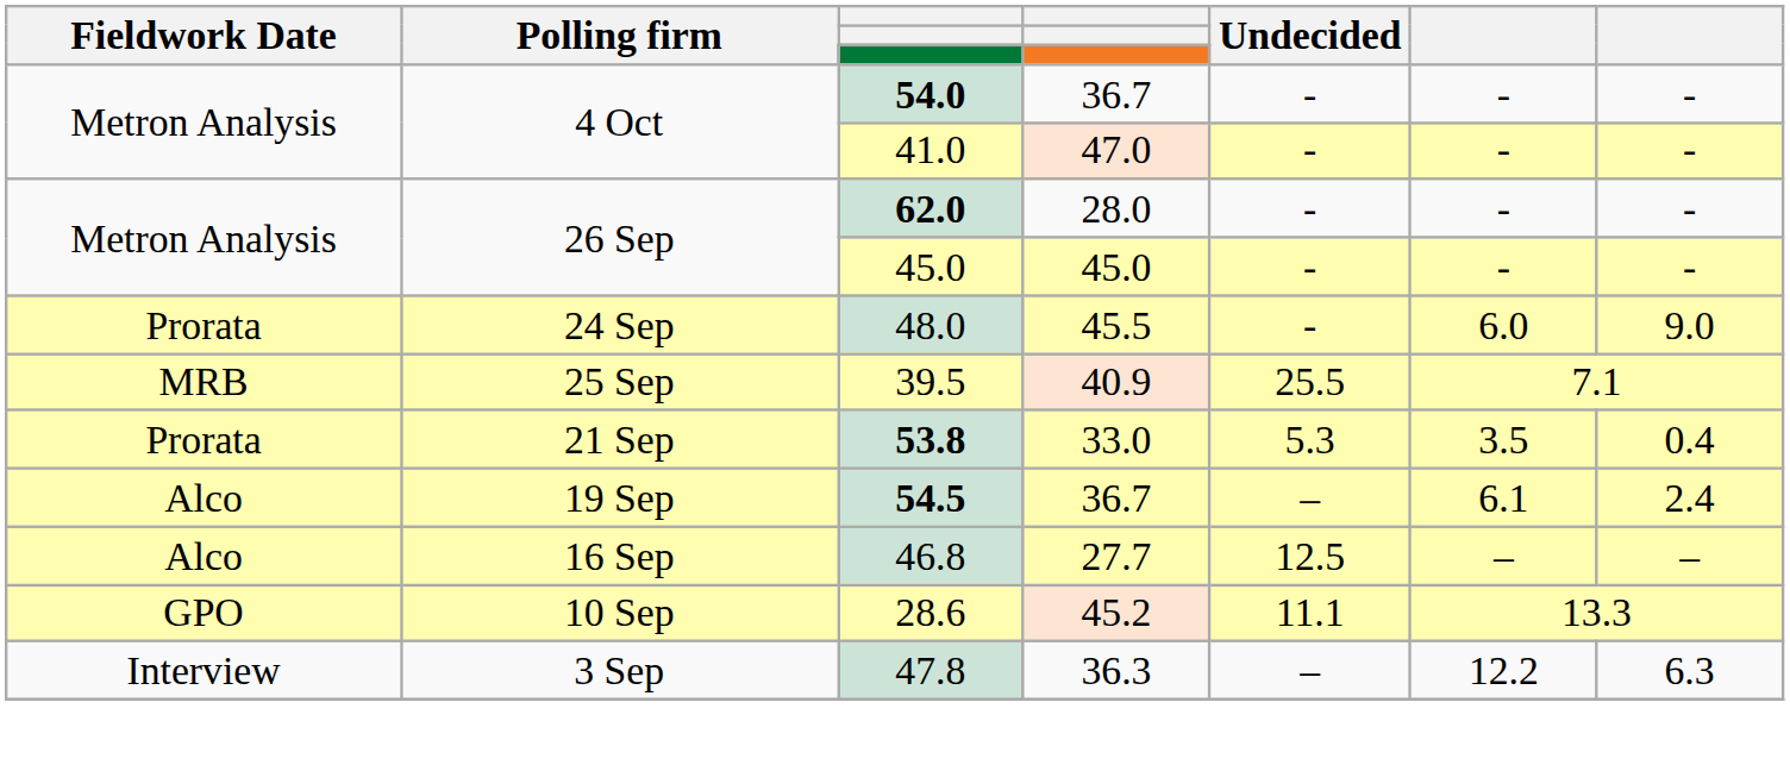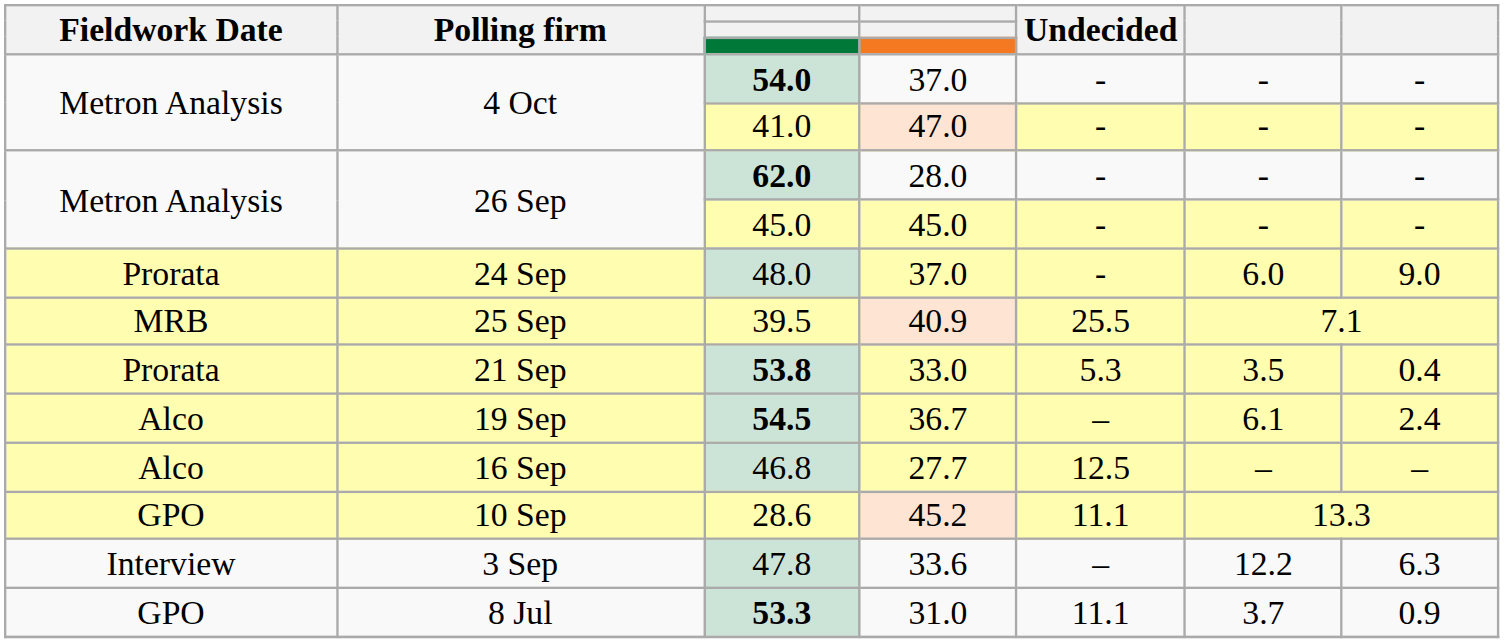 <table class="wikitable" style="text-align:center; font-size:90%; line-height:14px;">
 <tr>
 <th style="width:135px;" rowspan="3">Fieldwork Date</th>
 <th style="width:150px;" rowspan="3">Polling firm</th>
 <th style="width:60px;"></th>
 <th style="width:60px;"></th>
 <th style="width:60px;" rowspan="3">Undecided</th>
 <th style="width:60px;" rowspan="3"></th>
 <th style="width:60px;" rowspan="3"></th>
 </tr>
 <tr>
 <th></th>
 <th></th>
 </tr>
 <tr>
 <th style="color:inherit;background:#007838;"></th>
 <th style="color:inherit;background:#F47921;"></th>
 </tr>
 <tr>
 <td rowspan=2>Metron Analysis</td>
 <td rowspan=2>4 Oct</td>
 <td style="background:#CCE4D7"><strong>54.0</strong></td>
-<td>36.7</td>
+<td>37.0</td>
 <td>-</td>
 <td>-</td>
 <td>-</td>
 </tr>
 <tr style=background:#fffdb0>
 <td>41.0</td>
 <td style="background:#FDE4D3">47.0</td>
 <td>-</td>
 <td>-</td>
 <td>-</td>
 </tr>
 <tr>
 <td rowspan=2>Metron Analysis</td>
 <td rowspan=2>26 Sep</td>
 <td style="background:#CCE4D7"><strong>62.0</strong></td>
 <td>28.0</td>
 <td>-</td>
 <td>-</td>
 <td>-</td>
 </tr>
 <tr style=background:#fffdb0>
 <td>45.0</td>
 <td>45.0</td>
 <td>-</td>
 <td>-</td>
 <td>-</td>
 </tr>
 <tr style=background:#fffdb0>
 <td>Prorata</td>
 <td>24 Sep</td>
 <td style="background:#CCE4D7">48.0</td>
-<td>45.5</td>
+<td>37.0</td>
 <td>-</td>
 <td>6.0</td>
 <td>9.0</td>
 </tr>
 <tr style=background:#fffdb0>
 <td>MRB</td>
 <td>25 Sep</td>
 <td>39.5</td>
 <td style="background:#FDE4D3">40.9</td>
 <td>25.5</td>
 <td colspan="2">7.1</td>
 </tr>
 <tr style=background:#fffdb0>
 <td>Prorata</td>
 <td>21 Sep</td>
 <td style="background:#CCE4D7"><strong>53.8</strong></td>
 <td>33.0</td>
 <td>5.3</td>
 <td>3.5</td>
 <td>0.4</td>
 </tr>
 <tr style=background:#fffdb0>
 <td>Alco</td>
 <td>19 Sep</td>
 <td style="background:#CCE4D7"><strong>54.5</strong></td>
 <td>36.7</td>
 <td>–</td>
 <td>6.1</td>
 <td>2.4</td>
 </tr>
 <tr style=background:#fffdb0>
 <td>Alco</td>
 <td>16 Sep</td>
 <td style="background:#CCE4D7">46.8</td>
 <td>27.7</td>
 <td>12.5</td>
 <td>–</td>
 <td>–</td>
 </tr>
 <tr style=background:#fffdb0>
 <td>GPO</td>
 <td>10 Sep</td>
 <td>28.6</td>
 <td style="background:#FDE4D3">45.2</td>
 <td>11.1</td>
 <td colspan="2">13.3</td>
 </tr>
 <tr>
 <td>Interview</td>
 <td>3 Sep</td>
 <td style="background:#CCE4D7">47.8</td>
-<td>36.3</td>
+<td>33.6</td>
 <td>–</td>
 <td>12.2</td>
 <td>6.3</td>
 </tr>
 <tr>
+<td>GPO</td>
+<td>8 Jul</td>
+<td style="background:#CCE4D7"><strong>53.3</strong></td>
+<td>31.0</td>
+<td>11.1</td>
+<td>3.7</td>
+<td>0.9</td>
+</tr>
+<tr>
 </tr>
 </table>
